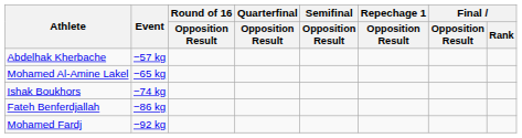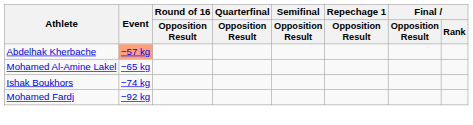 <table class="wikitable" style="font-size:90%">
 <tr>
 <th rowspan="2">Athlete</th>
 <th rowspan="2">Event</th>
 <th>Round of 16</th>
 <th>Quarterfinal</th>
 <th>Semifinal</th>
 <th>Repechage 1</th>
 <th colspan=2>Final / </th>
 </tr>
 <tr style="font-size: 95%">
 <th>Opposition<br>Result</th>
 <th>Opposition<br>Result</th>
 <th>Opposition<br>Result</th>
 <th>Opposition<br>Result</th>
 <th>Opposition<br>Result</th>
 <th>Rank</th>
 </tr>
 <tr align=center>
 <td align=left><a href='#'>Abdelhak Kherbache</a></td>
-<td align=left><a href='#'>−57 kg</a></td>
+<td align=left style="background: lightsalmon;"><a href='#'>−57 kg</a></td>
 <td></td>
 <td></td>
 <td></td>
 <td></td>
 <td></td>
 <td></td>
 </tr>
 <tr align=center>
 <td align=left><a href='#'>Mohamed Al-Amine Lakel</a></td>
 <td align=left><a href='#'>−65 kg</a></td>
 <td></td>
 <td></td>
 <td></td>
 <td></td>
 <td></td>
 <td></td>
 </tr>
 <tr align=center>
 <td align=left><a href='#'>Ishak Boukhors</a></td>
 <td align=left><a href='#'>−74 kg</a></td>
 <td></td>
 <td></td>
 <td></td>
 <td></td>
 <td></td>
 <td></td>
 </tr>
 <tr align=center>
-<td align=left><a href='#'>Fateh Benferdjallah</a></td>
-<td align=left><a href='#'>−86 kg</a></td>
-<td></td>
-<td></td>
-<td></td>
-<td></td>
-<td></td>
-<td></td>
-</tr>
-<tr align=center>
 <td align=left><a href='#'>Mohamed Fardj</a></td>
 <td align=left><a href='#'>−92 kg</a></td>
 <td></td>
 <td></td>
 <td></td>
 <td></td>
 <td></td>
 <td></td>
 </tr>
 </table>
